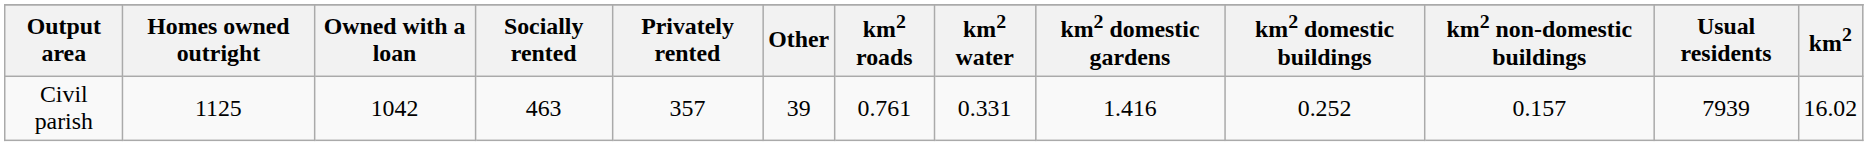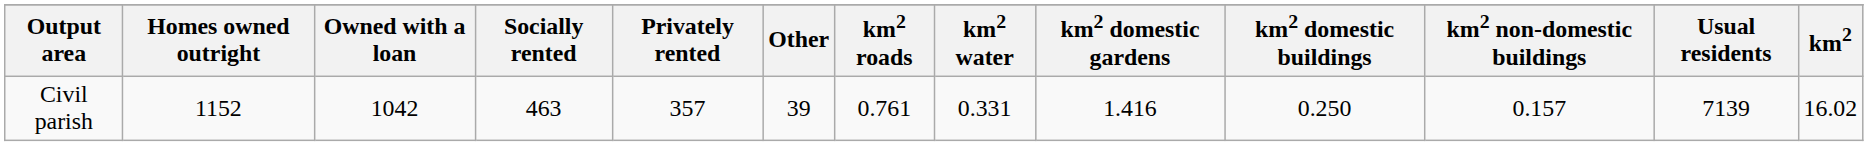 <table class="wikitable">
 <tr>
 </tr>
 <tr>
 <th>Output area</th>
 <th>Homes owned outright</th>
 <th>Owned with a loan</th>
 <th>Socially rented</th>
 <th>Privately rented</th>
 <th>Other</th>
 <th>km<sup>2</sup> roads</th>
 <th>km<sup>2</sup> water</th>
 <th>km<sup>2</sup>  domestic gardens</th>
 <th>km<sup>2</sup> domestic buildings</th>
 <th>km<sup>2</sup> non-domestic buildings</th>
 <th>Usual residents</th>
 <th>km<sup>2</sup></th>
 </tr>
 <tr align=center>
 <td>Civil parish</td>
-<td>1125</td>
+<td>1152</td>
 <td>1042</td>
 <td>463</td>
 <td>357</td>
 <td>39</td>
 <td>0.761</td>
 <td>0.331</td>
 <td>1.416</td>
-<td>0.252</td>
+<td>0.250</td>
 <td>0.157</td>
-<td>7939</td>
+<td>7139</td>
 <td>16.02</td>
 </tr>
 </table>
